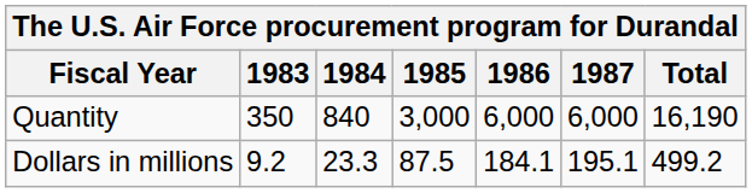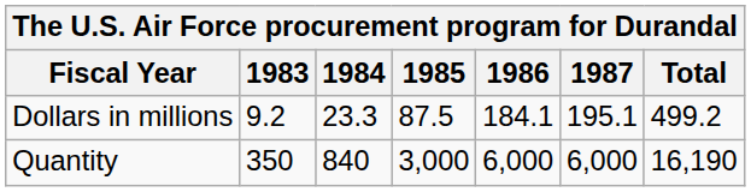 <table class="wikitable">
 <tr>
 <th colspan="7">The U.S. Air Force procurement program for Durandal</th>
 </tr>
 <tr>
 <th>Fiscal Year</th>
 <th>1983</th>
 <th>1984</th>
 <th>1985</th>
 <th>1986</th>
 <th>1987</th>
 <th>Total</th>
 </tr>
 <tr>
+<td>Dollars in millions</td>
+<td>9.2</td>
+<td>23.3</td>
+<td>87.5</td>
+<td>184.1</td>
+<td>195.1</td>
+<td>499.2</td>
+</tr>
+<tr>
 <td>Quantity</td>
 <td>350</td>
 <td>840</td>
 <td>3,000</td>
 <td>6,000</td>
 <td>6,000</td>
 <td>16,190</td>
 </tr>
-<tr>
-<td>Dollars in millions</td>
-<td>9.2</td>
-<td>23.3</td>
-<td>87.5</td>
-<td>184.1</td>
-<td>195.1</td>
-<td>499.2</td>
-</tr>
 </table>
